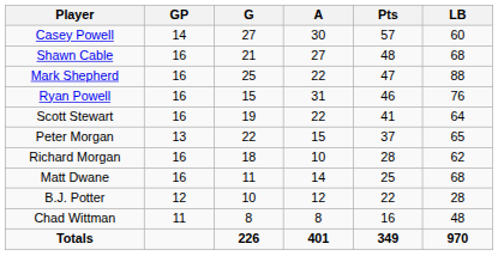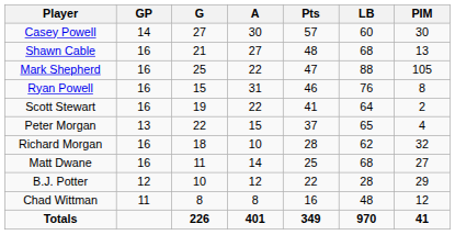 <table class="wikitable sortable">
 <tr align=center>
 <th width="20%">Player</th>
 <th width="10%">GP</th>
 <th width="10%">G</th>
 <th width="10%">A</th>
 <th width="10%">Pts</th>
 <th width="10%">LB</th>
+<th width="10%">PIM</th>
 </tr>
 <tr align=center>
 <td><a href='#'>Casey Powell</a></td>
 <td>14</td>
 <td>27</td>
 <td>30</td>
 <td>57</td>
 <td>60</td>
+<td>30</td>
 </tr>
 <tr align=center>
 <td><a href='#'>Shawn Cable</a></td>
 <td>16</td>
 <td>21</td>
 <td>27</td>
 <td>48</td>
 <td>68</td>
+<td>13</td>
 </tr>
 <tr align=center>
 <td><a href='#'>Mark Shepherd</a></td>
 <td>16</td>
 <td>25</td>
 <td>22</td>
 <td>47</td>
 <td>88</td>
+<td>105</td>
 </tr>
 <tr align=center>
 <td><a href='#'>Ryan Powell</a></td>
 <td>16</td>
 <td>15</td>
 <td>31</td>
 <td>46</td>
 <td>76</td>
+<td>8</td>
 </tr>
 <tr align=center>
 <td>Scott Stewart</td>
 <td>16</td>
 <td>19</td>
 <td>22</td>
 <td>41</td>
 <td>64</td>
+<td>2</td>
 </tr>
 <tr align=center>
 <td>Peter Morgan</td>
 <td>13</td>
 <td>22</td>
 <td>15</td>
 <td>37</td>
 <td>65</td>
+<td>4</td>
 </tr>
 <tr align=center>
 <td>Richard Morgan</td>
 <td>16</td>
 <td>18</td>
 <td>10</td>
 <td>28</td>
 <td>62</td>
+<td>32</td>
 </tr>
 <tr align=center>
 <td>Matt Dwane</td>
 <td>16</td>
 <td>11</td>
 <td>14</td>
 <td>25</td>
 <td>68</td>
+<td>27</td>
 </tr>
 <tr align=center>
 <td>B.J. Potter</td>
 <td>12</td>
 <td>10</td>
 <td>12</td>
 <td>22</td>
 <td>28</td>
+<td>29</td>
 </tr>
 <tr align=center>
 <td>Chad Wittman</td>
 <td>11</td>
 <td>8</td>
 <td>8</td>
 <td>16</td>
 <td>48</td>
+<td>12</td>
 </tr>
 <tr align=center>
 <td><strong>Totals</strong></td>
 <td></td>
 <td><strong>226</strong></td>
 <td><strong>401</strong></td>
 <td><strong>349</strong></td>
 <td><strong>970</strong></td>
+<td><strong>41</strong></td>
 </tr>
 </table>
